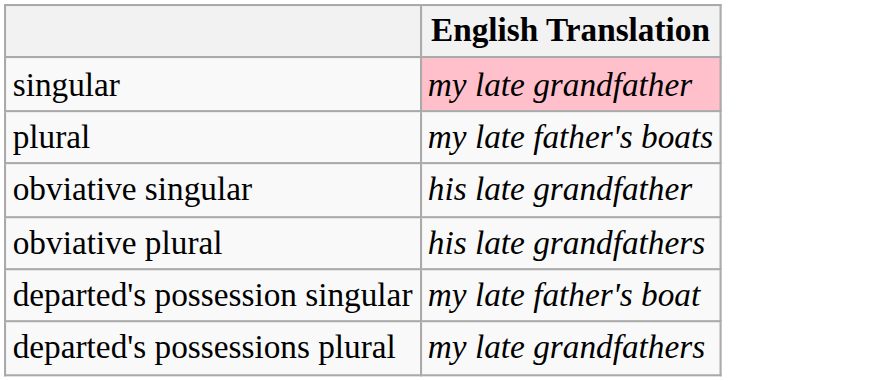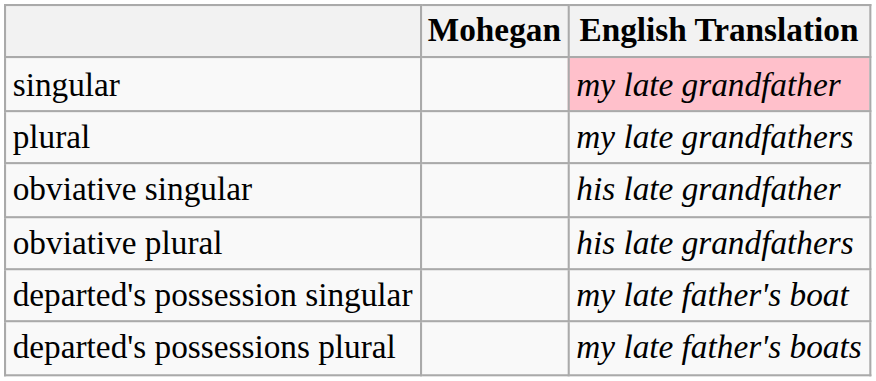 <table class="wikitable">
 <tr>
 <th></th>
+<th>Mohegan</th>
 <th>English Translation</th>
 </tr>
 <tr>
 <td>singular</td>
+<td></td>
 <td style="background: pink;"><em>my late grandfather</em></td>
 </tr>
 <tr>
 <td>plural</td>
-<td><em>my late father's boats</em></td>
+<td></td>
+<td><em>my late grandfathers</em></td>
 </tr>
 <tr>
 <td>obviative singular</td>
+<td></td>
 <td><em>his late grandfather</em></td>
 </tr>
 <tr>
 <td>obviative plural</td>
+<td></td>
 <td><em>his late grandfathers</em></td>
 </tr>
 <tr>
 <td>departed's possession singular</td>
+<td></td>
 <td><em>my late father's boat</em></td>
 </tr>
 <tr>
 <td>departed's possessions plural</td>
-<td><em>my late grandfathers</em></td>
+<td></td>
+<td><em>my late father's boats</em></td>
 </tr>
 </table>
